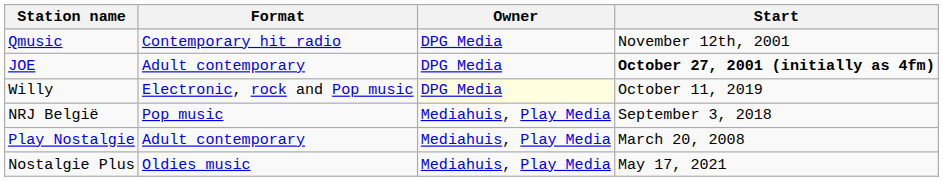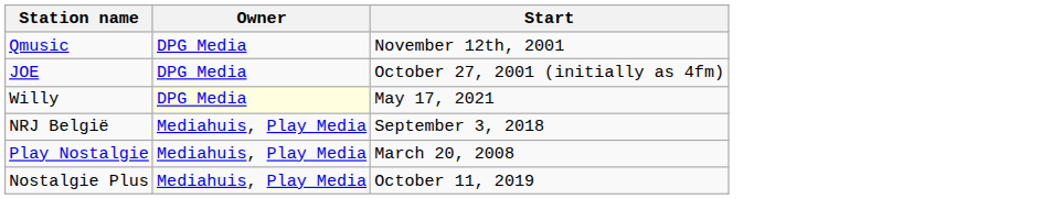 <table class="wikitable">
 <tr>
 <th>Station name</th>
-<th>Format</th>
 <th>Owner</th>
 <th>Start</th>
 </tr>
 <tr>
 <td><a href='#'>Qmusic</a></td>
-<td><a href='#'>Contemporary hit radio</a></td>
 <td><a href='#'>DPG Media</a></td>
 <td>November 12th, 2001</td>
 </tr>
 <tr>
 <td><a href='#'>JOE</a></td>
-<td><a href='#'>Adult contemporary</a></td>
 <td><a href='#'>DPG Media</a></td>
-<td><strong>October 27, 2001 (initially as 4fm)</strong></td>
+<td>October 27, 2001 (initially as 4fm)</td>
 </tr>
 <tr>
 <td>Willy</td>
-<td><a href='#'>Electronic</a>, <a href='#'>rock</a> and <a href='#'>Pop music</a></td>
 <td style="background: lightyellow;"><a href='#'>DPG Media</a></td>
-<td>October 11, 2019</td>
+<td>May 17, 2021</td>
 </tr>
 <tr>
 <td>NRJ België</td>
-<td><a href='#'>Pop music</a></td>
 <td><a href='#'>Mediahuis</a>, <a href='#'>Play Media</a></td>
 <td>September 3, 2018</td>
 </tr>
 <tr>
 <td><a href='#'>Play Nostalgie</a></td>
-<td><a href='#'>Adult contemporary</a></td>
 <td><a href='#'>Mediahuis</a>, <a href='#'>Play Media</a></td>
 <td>March 20, 2008</td>
 </tr>
 <tr>
 <td>Nostalgie Plus</td>
-<td><a href='#'>Oldies music</a></td>
 <td><a href='#'>Mediahuis</a>, <a href='#'>Play Media</a></td>
-<td>May 17, 2021</td>
+<td>October 11, 2019</td>
 </tr>
 </table>
